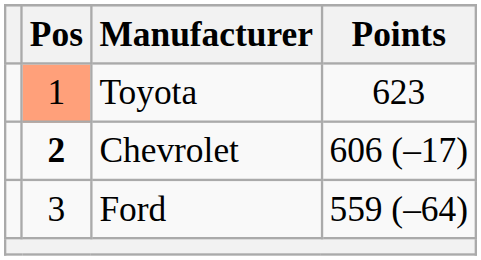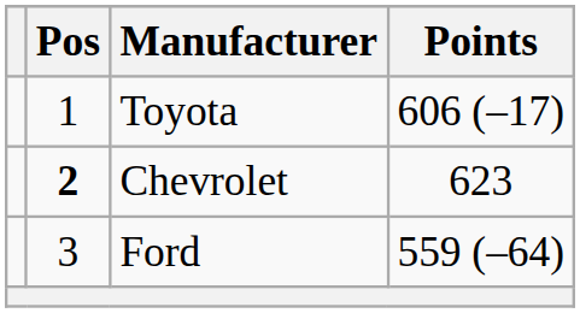 <table class="wikitable" style="font-size:95%">
 <tr>
 </tr>
 <tr>
 <th></th>
 <th>Pos</th>
 <th>Manufacturer</th>
 <th>Points</th>
 </tr>
 <tr>
 <td align="left"></td>
-<td style="background: lightsalmon; text-align:center;">1</td>
+<td style="text-align:center;">1</td>
 <td>Toyota</td>
-<td style="text-align:center;">623</td>
+<td style="text-align:center;">606 (–17)</td>
 </tr>
 <tr>
 <td align="left"></td>
 <td style="text-align:center;"><strong>2</strong></td>
 <td>Chevrolet</td>
-<td style="text-align:center;">606 (–17)</td>
+<td style="text-align:center;">623</td>
 </tr>
 <tr>
 <td align="left"></td>
 <td style="text-align:center;">3</td>
 <td>Ford</td>
 <td style="text-align:center;">559 (–64)</td>
 </tr>
 <tr class="sortbottom">
 <th colspan="8"></th>
 </tr>
 </table>
